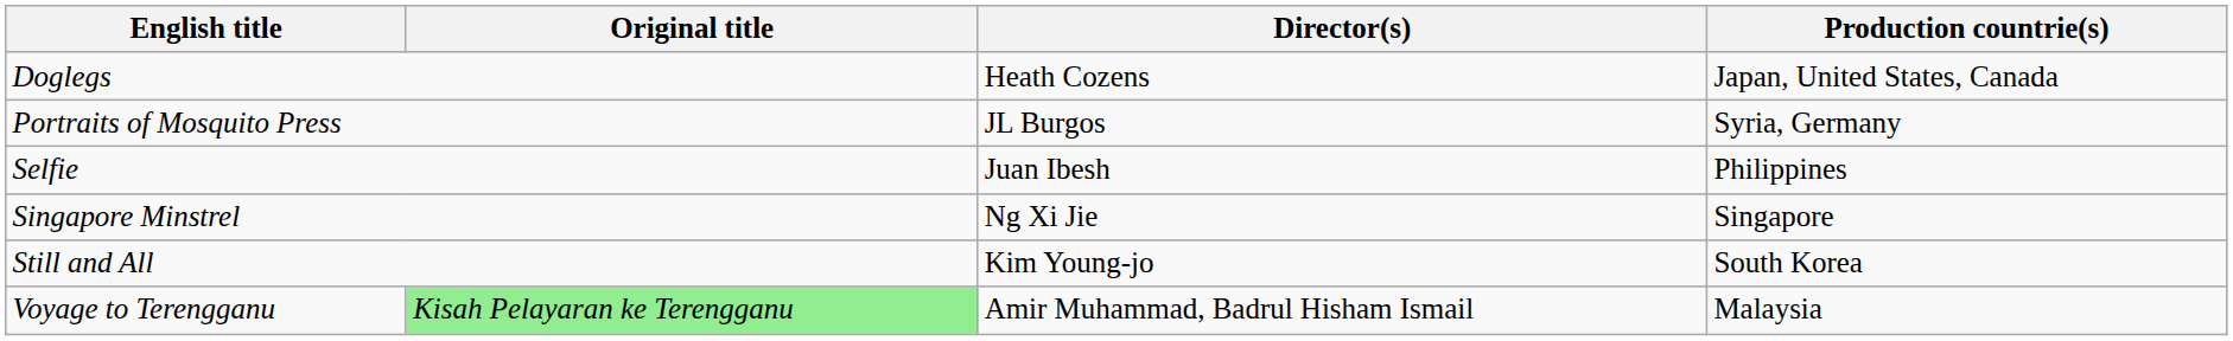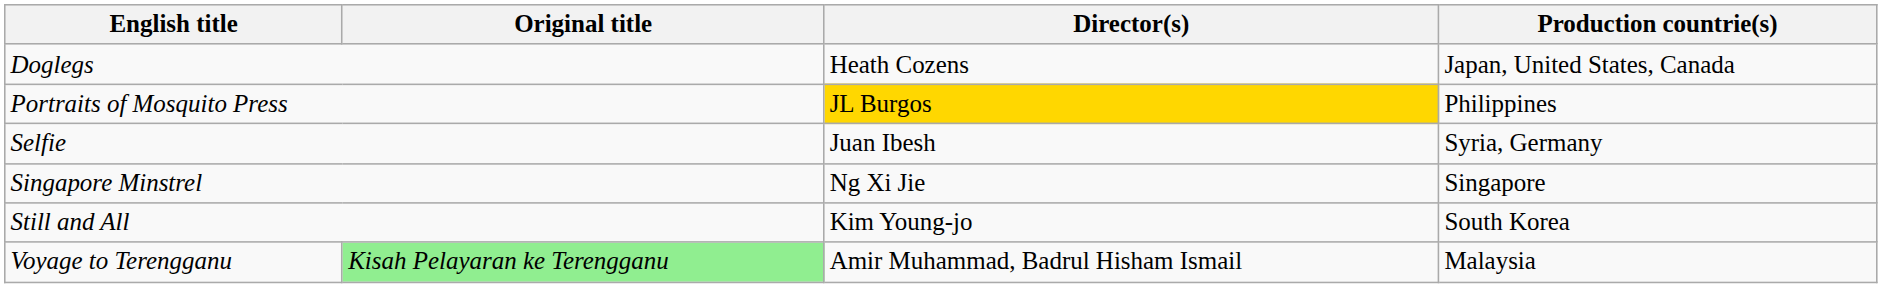 <table class="wikitable" style="width:95%; margin-bottom:2px">
 <tr>
 <th>English title</th>
 <th>Original title</th>
 <th>Director(s)</th>
 <th>Production countrie(s)</th>
 </tr>
 <tr>
 <td colspan="2"><em>Doglegs</em></td>
 <td>Heath Cozens</td>
 <td>Japan, United States, Canada</td>
 </tr>
 <tr>
 <td colspan="2"><em>Portraits of Mosquito Press</em></td>
-<td>JL Burgos</td>
-<td>Syria, Germany</td>
+<td style="background: gold;">JL Burgos</td>
+<td>Philippines</td>
 </tr>
 <tr>
 <td colspan="2"><em>Selfie</em></td>
 <td>Juan Ibesh</td>
-<td>Philippines</td>
+<td>Syria, Germany</td>
 </tr>
 <tr>
 <td colspan="2"><em>Singapore Minstrel</em></td>
 <td>Ng Xi Jie</td>
 <td>Singapore</td>
 </tr>
 <tr>
 <td colspan="2"><em>Still and All</em></td>
 <td>Kim Young-jo</td>
 <td>South Korea</td>
 </tr>
 <tr>
 <td><em>Voyage to Terengganu</em></td>
 <td style="background: lightgreen;"><em>Kisah Pelayaran ke Terengganu</em></td>
 <td>Amir Muhammad, Badrul Hisham Ismail</td>
 <td>Malaysia</td>
 </tr>
 </table>
